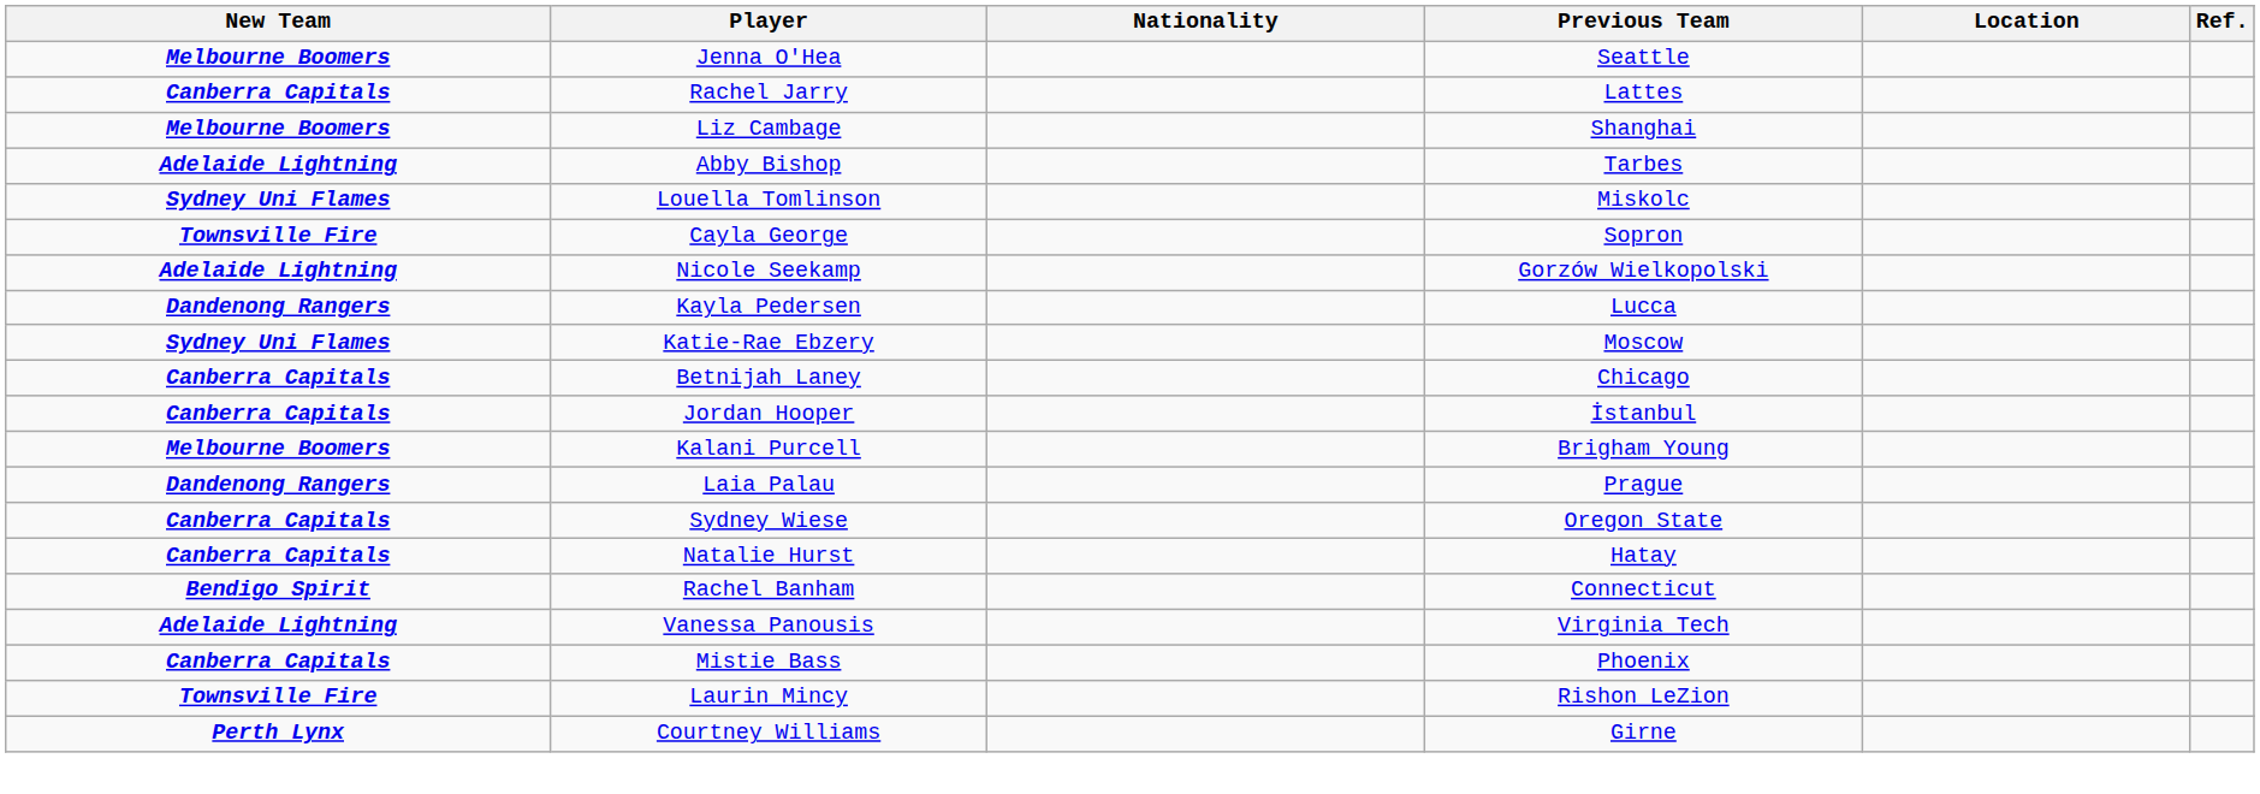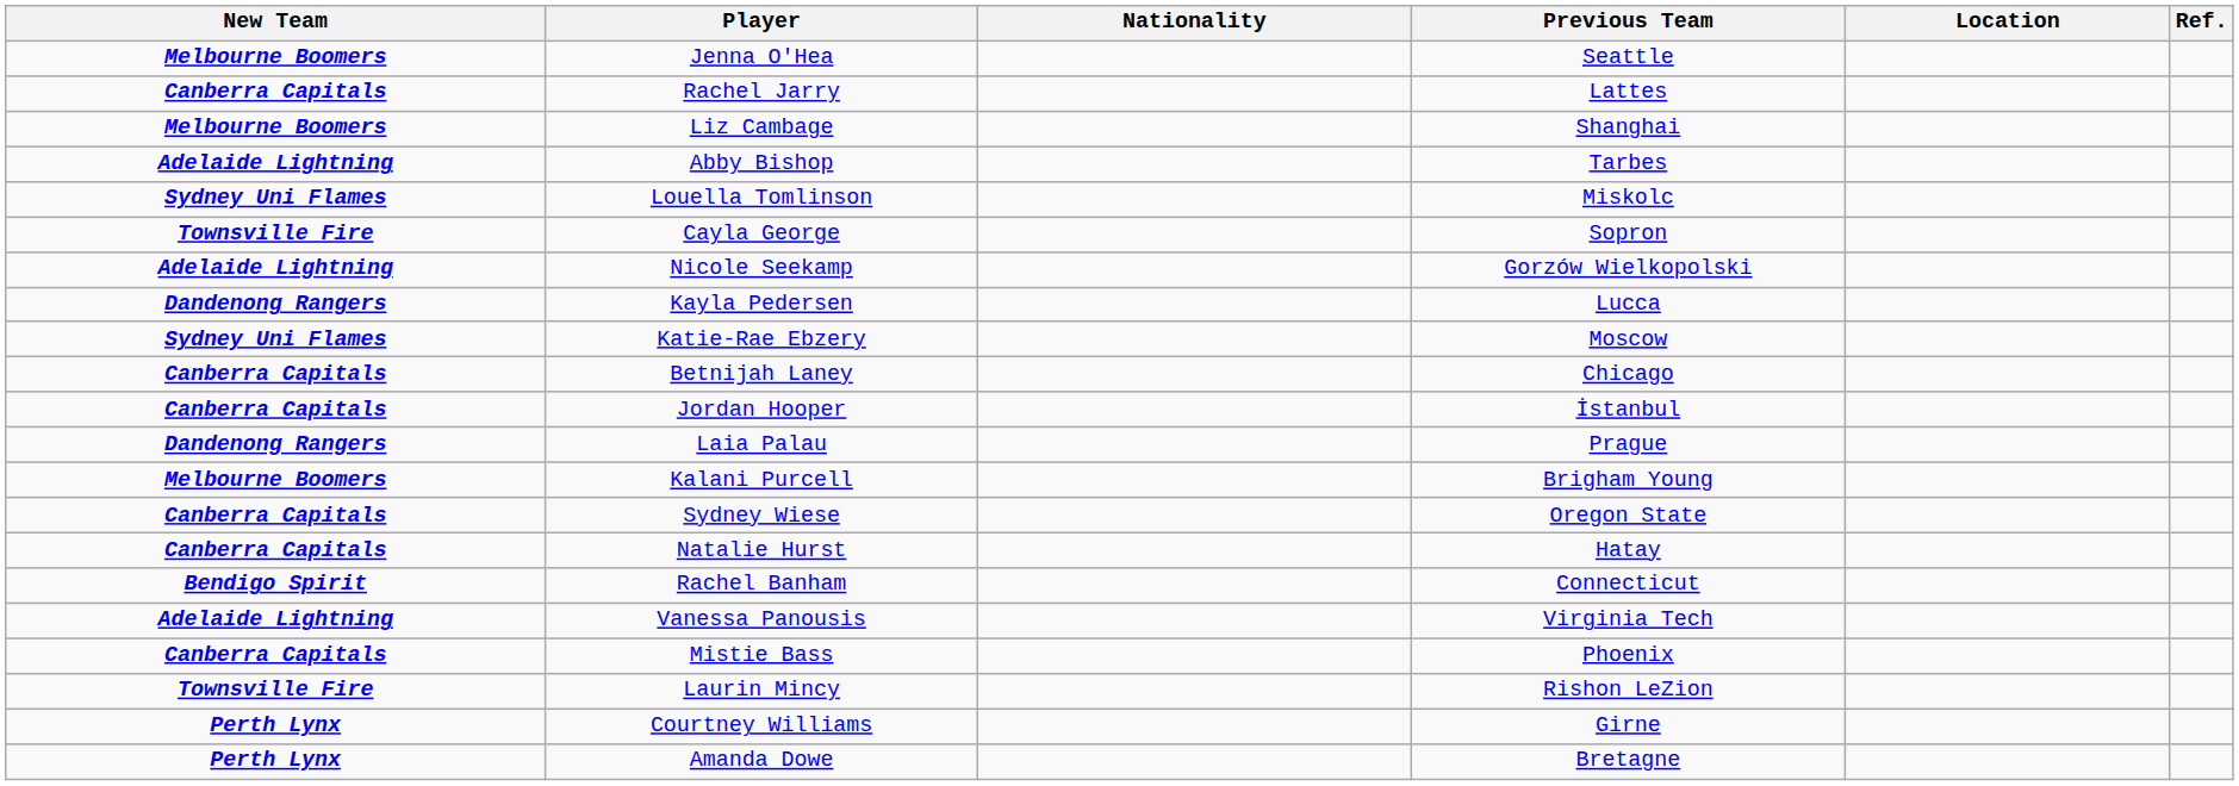 <table class="wikitable sortable" style="width: 100%;text-align:center;font-size:95%">
 <tr>
 <th width=25%>New Team</th>
 <th width=20%>Player</th>
 <th width=20%>Nationality</th>
 <th width=20%>Previous Team</th>
 <th width=20%>Location</th>
 <th width=5%>Ref.</th>
 </tr>
 <tr>
 <td><strong><em><a href='#'>Melbourne Boomers</a></em></strong></td>
 <td><a href='#'>Jenna O'Hea</a></td>
 <td></td>
 <td><a href='#'>Seattle</a></td>
 <td></td>
 <td></td>
 </tr>
 <tr>
 <td><strong><em><a href='#'>Canberra Capitals</a></em></strong></td>
 <td><a href='#'>Rachel Jarry</a></td>
 <td></td>
 <td><a href='#'>Lattes</a></td>
 <td></td>
 <td></td>
 </tr>
 <tr>
 <td><strong><em><a href='#'>Melbourne Boomers</a></em></strong></td>
 <td><a href='#'>Liz Cambage</a></td>
 <td></td>
 <td><a href='#'>Shanghai</a></td>
 <td></td>
 <td></td>
 </tr>
 <tr>
 <td><strong><em><a href='#'>Adelaide Lightning</a></em></strong></td>
 <td><a href='#'>Abby Bishop</a></td>
 <td></td>
 <td><a href='#'>Tarbes</a></td>
 <td></td>
 <td></td>
 </tr>
 <tr>
 <td><strong><em><a href='#'>Sydney Uni Flames</a></em></strong></td>
 <td><a href='#'>Louella Tomlinson</a></td>
 <td></td>
 <td><a href='#'>Miskolc</a></td>
 <td></td>
 <td></td>
 </tr>
 <tr>
 <td><strong><em><a href='#'>Townsville Fire</a></em></strong></td>
 <td><a href='#'>Cayla George</a></td>
 <td></td>
 <td><a href='#'>Sopron</a></td>
 <td></td>
 <td></td>
 </tr>
 <tr>
 <td><strong><em><a href='#'>Adelaide Lightning</a></em></strong></td>
 <td><a href='#'>Nicole Seekamp</a></td>
 <td></td>
 <td><a href='#'>Gorzów Wielkopolski</a></td>
 <td></td>
 <td></td>
 </tr>
 <tr>
 <td><strong><em><a href='#'>Dandenong Rangers</a></em></strong></td>
 <td><a href='#'>Kayla Pedersen</a></td>
 <td></td>
 <td><a href='#'>Lucca</a></td>
 <td></td>
 <td></td>
 </tr>
 <tr>
 <td><strong><em><a href='#'>Sydney Uni Flames</a></em></strong></td>
 <td><a href='#'>Katie-Rae Ebzery</a></td>
 <td></td>
 <td><a href='#'>Moscow</a></td>
 <td></td>
 <td></td>
 </tr>
 <tr>
 <td><strong><em><a href='#'>Canberra Capitals</a></em></strong></td>
 <td><a href='#'>Betnijah Laney</a></td>
 <td></td>
 <td><a href='#'>Chicago</a></td>
 <td></td>
 <td></td>
 </tr>
 <tr>
 <td><strong><em><a href='#'>Canberra Capitals</a></em></strong></td>
 <td><a href='#'>Jordan Hooper</a></td>
 <td></td>
 <td><a href='#'>İstanbul</a></td>
 <td></td>
 <td></td>
 </tr>
 <tr>
+<td><strong><em><a href='#'>Dandenong Rangers</a></em></strong></td>
+<td><a href='#'>Laia Palau</a></td>
+<td></td>
+<td><a href='#'>Prague</a></td>
+<td></td>
+<td></td>
+</tr>
+<tr>
 <td><strong><em><a href='#'>Melbourne Boomers</a></em></strong></td>
 <td><a href='#'>Kalani Purcell</a></td>
 <td></td>
 <td><a href='#'>Brigham Young</a></td>
-<td></td>
-<td></td>
-</tr>
-<tr>
-<td><strong><em><a href='#'>Dandenong Rangers</a></em></strong></td>
-<td><a href='#'>Laia Palau</a></td>
-<td></td>
-<td><a href='#'>Prague</a></td>
 <td></td>
 <td></td>
 </tr>
 <tr>
 <td><strong><em><a href='#'>Canberra Capitals</a></em></strong></td>
 <td><a href='#'>Sydney Wiese</a></td>
 <td></td>
 <td><a href='#'>Oregon State</a></td>
 <td></td>
 <td></td>
 </tr>
 <tr>
 <td><strong><em><a href='#'>Canberra Capitals</a></em></strong></td>
 <td><a href='#'>Natalie Hurst</a></td>
 <td></td>
 <td><a href='#'>Hatay</a></td>
 <td></td>
 <td></td>
 </tr>
 <tr>
 <td><strong><em><a href='#'>Bendigo Spirit</a></em></strong></td>
 <td><a href='#'>Rachel Banham</a></td>
 <td></td>
 <td><a href='#'>Connecticut</a></td>
 <td></td>
 <td></td>
 </tr>
 <tr>
 <td><strong><em><a href='#'>Adelaide Lightning</a></em></strong></td>
 <td><a href='#'>Vanessa Panousis</a></td>
 <td></td>
 <td><a href='#'>Virginia Tech</a></td>
 <td></td>
 <td></td>
 </tr>
 <tr>
 <td><strong><em><a href='#'>Canberra Capitals</a></em></strong></td>
 <td><a href='#'>Mistie Bass</a></td>
 <td></td>
 <td><a href='#'>Phoenix</a></td>
 <td></td>
 <td></td>
 </tr>
 <tr>
 <td><strong><em><a href='#'>Townsville Fire</a></em></strong></td>
 <td><a href='#'>Laurin Mincy</a></td>
 <td></td>
 <td><a href='#'>Rishon LeZion</a></td>
 <td></td>
 <td></td>
 </tr>
 <tr>
 <td><strong><em><a href='#'>Perth Lynx</a></em></strong></td>
 <td><a href='#'>Courtney Williams</a></td>
 <td></td>
 <td><a href='#'>Girne</a></td>
 <td></td>
 <td></td>
 </tr>
+<tr>
+<td><strong><em><a href='#'>Perth Lynx</a></em></strong></td>
+<td><a href='#'>Amanda Dowe</a></td>
+<td></td>
+<td><a href='#'>Bretagne</a></td>
+<td></td>
+<td></td>
+</tr>
 </table>
